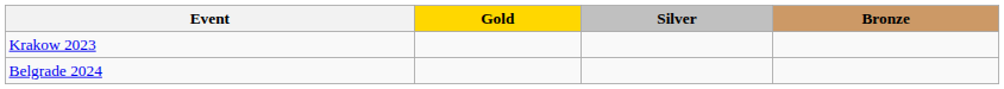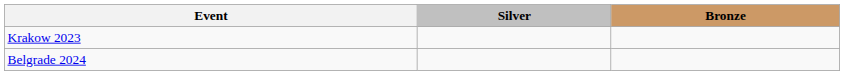 <table class="wikitable" width=60% style="font-size:95%; text-align:left;">
 <tr>
 <th>Event</th>
-<td align=center bgcolor=gold><strong>Gold</strong></td>
 <td align=center bgcolor=silver><strong>Silver</strong></td>
 <td align=center bgcolor=cc9966><strong>Bronze</strong></td>
 </tr>
 <tr ----bgcolor="#efefef">
 <td><a href='#'>Krakow 2023</a></td>
 <td></td>
 <td></td>
-<td></td>
 </tr>
 <tr ----bgcolor="#efefef">
 <td><a href='#'>Belgrade 2024</a></td>
 <td></td>
 <td></td>
-<td></td>
 </tr>
 </table>
